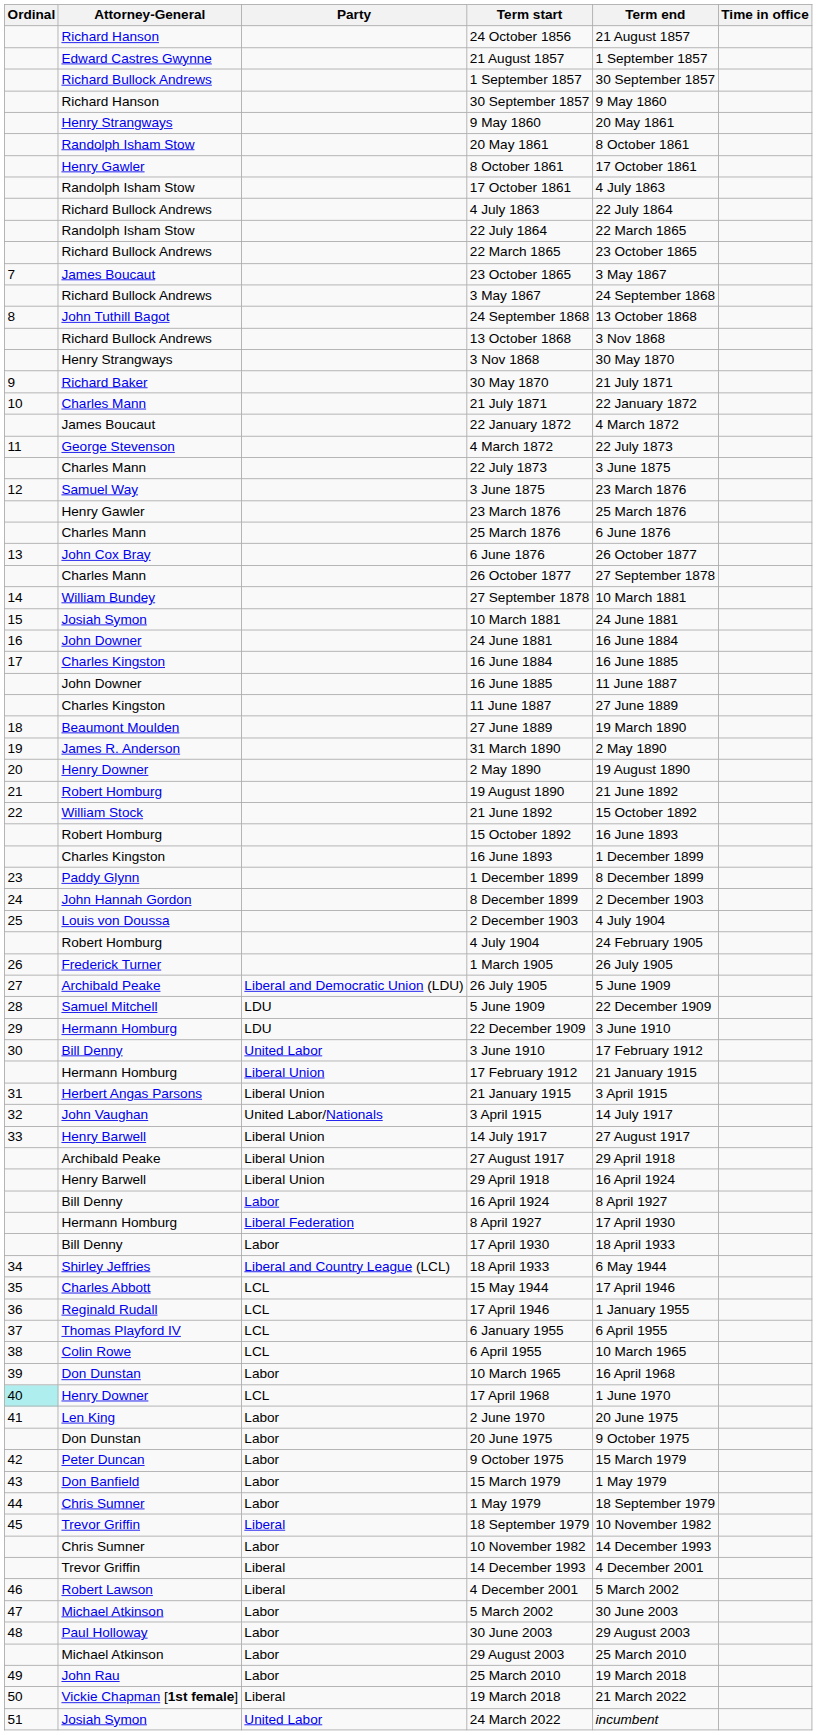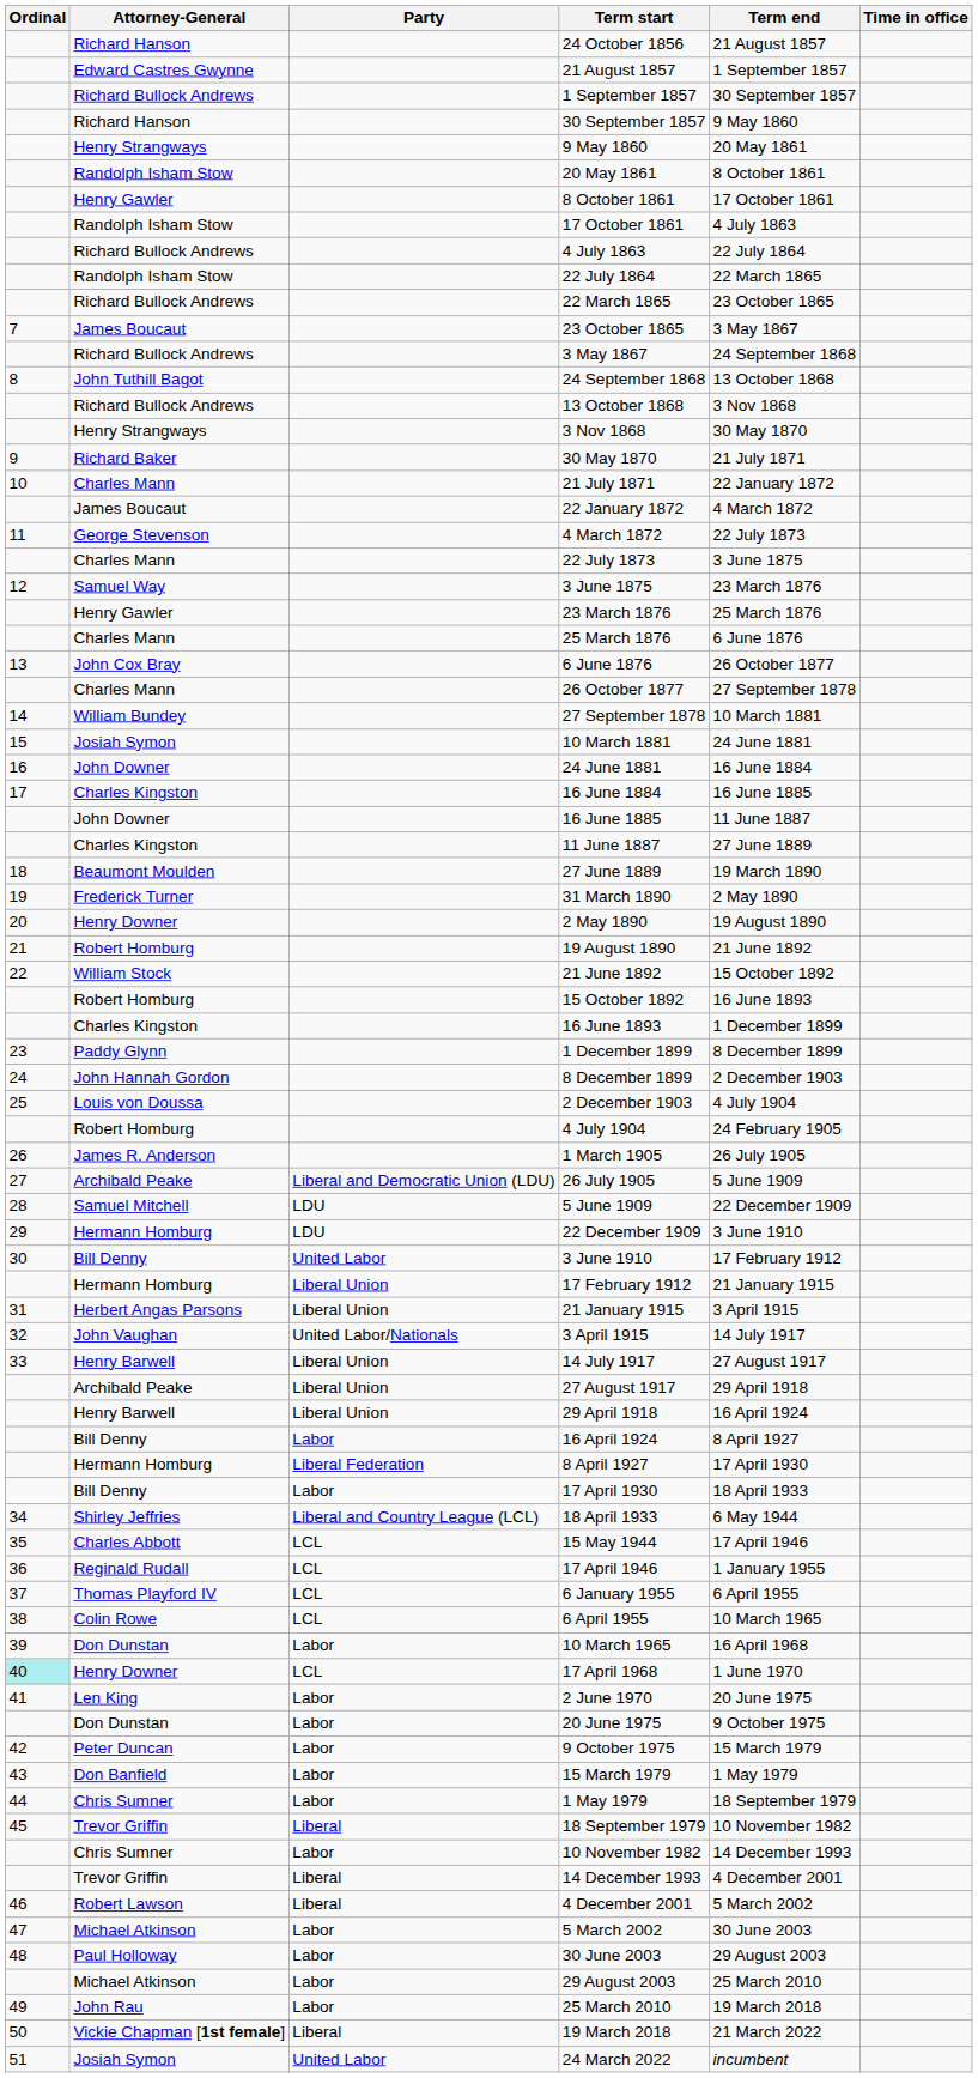 <table class="wikitable sortable">
 <tr>
 <th>Ordinal</th>
 <th>Attorney-General</th>
 <th>Party</th>
 <th>Term start</th>
 <th>Term end</th>
 <th>Time in office</th>
 </tr>
 <tr>
 <td align=center></td>
 <td data-sort-value="Hanson, Richard"><a href='#'>Richard Hanson</a></td>
 <td></td>
 <td>24 October 1856</td>
 <td>21 August 1857</td>
 <td></td>
 </tr>
 <tr>
 <td align=center></td>
 <td data-sort-value="Gwynne"><a href='#'>Edward Castres Gwynne</a></td>
 <td></td>
 <td>21 August 1857</td>
 <td>1 September 1857</td>
 <td></td>
 </tr>
 <tr>
 <td align=center></td>
 <td data-sort-value="Andrews"><a href='#'>Richard Bullock Andrews</a></td>
 <td></td>
 <td>1 September 1857</td>
 <td>30 September 1857</td>
 <td></td>
 </tr>
 <tr>
 <td align=center></td>
 <td data-sort-value="Hanson">Richard Hanson</td>
 <td></td>
 <td>30 September 1857</td>
 <td>9 May 1860</td>
 <td></td>
 </tr>
 <tr>
 <td align=center></td>
 <td data-sort-value="Strangways"><a href='#'>Henry Strangways</a></td>
 <td></td>
 <td>9 May 1860</td>
 <td>20 May 1861</td>
 <td></td>
 </tr>
 <tr>
 <td align=center></td>
 <td data-sort-value="Stow"><a href='#'>Randolph Isham Stow</a></td>
 <td></td>
 <td>20 May 1861</td>
 <td>8 October 1861</td>
 <td></td>
 </tr>
 <tr>
 <td align=center></td>
 <td data-sort-value="Gawler"><a href='#'>Henry Gawler</a></td>
 <td></td>
 <td>8 October 1861</td>
 <td>17 October 1861</td>
 <td></td>
 </tr>
 <tr>
 <td align=center></td>
 <td data-sort-value="Stow">Randolph Isham Stow</td>
 <td></td>
 <td>17 October 1861</td>
 <td>4 July 1863</td>
 <td></td>
 </tr>
 <tr>
 <td align=center></td>
 <td data-sort-value="Andrews">Richard Bullock Andrews</td>
 <td></td>
 <td>4 July 1863</td>
 <td>22 July 1864</td>
 <td></td>
 </tr>
 <tr>
 <td align=center></td>
 <td data-sort-value="Stow">Randolph Isham Stow</td>
 <td></td>
 <td>22 July 1864</td>
 <td>22 March 1865</td>
 <td></td>
 </tr>
 <tr>
 <td align=center></td>
 <td data-sort-value="Andrews">Richard Bullock Andrews</td>
 <td></td>
 <td>22 March 1865</td>
 <td>23 October 1865</td>
 <td></td>
 </tr>
 <tr>
 <td>7</td>
 <td data-sort-value="Boucaut"><a href='#'>James Boucaut</a></td>
 <td></td>
 <td>23 October 1865</td>
 <td>3 May 1867</td>
 <td></td>
 </tr>
 <tr>
 <td align=center></td>
 <td data-sort-value="Andrews">Richard Bullock Andrews</td>
 <td></td>
 <td>3 May 1867</td>
 <td>24 September 1868</td>
 <td></td>
 </tr>
 <tr>
 <td>8</td>
 <td data-sort-value="Bagot"><a href='#'>John Tuthill Bagot</a></td>
 <td></td>
 <td>24 September 1868</td>
 <td>13 October 1868</td>
 <td></td>
 </tr>
 <tr>
 <td align=center></td>
 <td data-sort-value="Andrews">Richard Bullock Andrews</td>
 <td></td>
 <td>13 October 1868</td>
 <td>3 Nov 1868</td>
 <td></td>
 </tr>
 <tr>
 <td align=center></td>
 <td data-sort-value="Strangways">Henry Strangways</td>
 <td></td>
 <td>3 Nov 1868</td>
 <td>30 May 1870</td>
 <td></td>
 </tr>
 <tr>
 <td>9</td>
 <td data-sort-value="Baker"><a href='#'>Richard Baker</a></td>
 <td></td>
 <td>30 May 1870</td>
 <td>21 July 1871</td>
 <td></td>
 </tr>
 <tr>
 <td>10</td>
 <td data-sort-value="Mann"><a href='#'>Charles Mann</a></td>
 <td></td>
 <td>21 July 1871</td>
 <td>22 January 1872</td>
 <td></td>
 </tr>
 <tr>
 <td align=center></td>
 <td data-sort-value="Boucaut">James Boucaut</td>
 <td></td>
 <td>22 January 1872</td>
 <td>4 March 1872</td>
 <td></td>
 </tr>
 <tr>
 <td>11</td>
 <td data-sort-value="Stevenson"><a href='#'>George Stevenson</a></td>
 <td></td>
 <td>4 March 1872</td>
 <td>22 July 1873</td>
 <td></td>
 </tr>
 <tr>
 <td align=center></td>
 <td data-sort-value="Mann">Charles Mann</td>
 <td></td>
 <td>22 July 1873</td>
 <td>3 June 1875</td>
 <td></td>
 </tr>
 <tr>
 <td>12</td>
 <td data-sort-value="Way"><a href='#'>Samuel Way</a></td>
 <td></td>
 <td>3 June 1875</td>
 <td>23 March 1876</td>
 <td></td>
 </tr>
 <tr>
 <td align=center></td>
 <td data-sort-value="Gawler">Henry Gawler</td>
 <td></td>
 <td>23 March 1876</td>
 <td>25 March 1876</td>
 </tr>
 <tr>
 <td align=center></td>
 <td data-sort-value="Mann">Charles Mann</td>
 <td></td>
 <td>25 March 1876</td>
 <td>6 June 1876</td>
 <td></td>
 </tr>
 <tr>
 <td>13</td>
 <td data-sort-value="Bray"><a href='#'>John Cox Bray</a></td>
 <td></td>
 <td>6 June 1876</td>
 <td>26 October 1877</td>
 <td></td>
 </tr>
 <tr>
 <td align=center></td>
 <td data-sort-value="Mann">Charles Mann</td>
 <td></td>
 <td>26 October 1877</td>
 <td>27 September 1878</td>
 <td></td>
 </tr>
 <tr>
 <td>14</td>
 <td data-sort-value="Bundey"><a href='#'>William Bundey</a></td>
 <td></td>
 <td>27 September 1878</td>
 <td>10 March 1881</td>
 <td></td>
 </tr>
 <tr>
 <td>15</td>
 <td data-sort-value="Symon"><a href='#'>Josiah Symon</a></td>
 <td></td>
 <td>10 March 1881</td>
 <td>24 June 1881</td>
 <td></td>
 </tr>
 <tr>
 <td>16</td>
 <td data-sort-value="Downer, John"><a href='#'>John Downer</a></td>
 <td></td>
 <td>24 June 1881</td>
 <td>16 June 1884</td>
 <td></td>
 </tr>
 <tr>
 <td>17</td>
 <td data-sort-value="Kingston"><a href='#'>Charles Kingston</a></td>
 <td></td>
 <td>16 June 1884</td>
 <td>16 June 1885</td>
 <td></td>
 </tr>
 <tr>
 <td align=center></td>
 <td data-sort-value="Downer, John">John Downer</td>
 <td></td>
 <td>16 June 1885</td>
 <td>11 June 1887</td>
 <td></td>
 </tr>
 <tr>
 <td align=center></td>
 <td data-sort-value="Kingston">Charles Kingston</td>
 <td></td>
 <td>11 June 1887</td>
 <td>27 June 1889</td>
 <td></td>
 </tr>
 <tr>
 <td>18</td>
 <td data-sort-value="Moulden"><a href='#'>Beaumont Moulden</a></td>
 <td></td>
 <td>27 June 1889</td>
 <td>19 March 1890</td>
 <td></td>
 </tr>
 <tr>
 <td>19</td>
-<td data-sort-value="Anderson, James"><a href='#'>James R. Anderson</a></td>
+<td data-sort-value="Turner"><a href='#'>Frederick Turner</a></td>
 <td></td>
 <td>31 March 1890</td>
 <td>2 May 1890</td>
 <td></td>
 </tr>
 <tr>
 <td>20</td>
 <td data-sort-value="Downer, Henry"><a href='#'>Henry Downer</a></td>
 <td></td>
 <td>2 May 1890</td>
 <td>19 August 1890</td>
 <td></td>
 </tr>
 <tr>
 <td>21</td>
 <td data-sort-value="Homburg, Robert"><a href='#'>Robert Homburg</a></td>
 <td></td>
 <td>19 August 1890</td>
 <td>21 June 1892</td>
 <td></td>
 </tr>
 <tr>
 <td>22</td>
 <td data-sort-value="Stock"><a href='#'>William Stock</a></td>
 <td></td>
 <td>21 June 1892</td>
 <td>15 October 1892</td>
 <td></td>
 </tr>
 <tr>
 <td align=center></td>
 <td data-sort-value="Homburg, Robert">Robert Homburg</td>
 <td></td>
 <td>15 October 1892</td>
 <td>16 June 1893</td>
 <td></td>
 </tr>
 <tr>
 <td align=center></td>
 <td data-sort-value="Kingston">Charles Kingston</td>
 <td></td>
 <td>16 June 1893</td>
 <td>1 December 1899</td>
 <td></td>
 </tr>
 <tr>
 <td>23</td>
 <td data-sort-value="Glynn"><a href='#'>Paddy Glynn</a></td>
 <td></td>
 <td>1 December 1899</td>
 <td>8 December 1899</td>
 <td></td>
 </tr>
 <tr>
 <td>24</td>
 <td data-sort-value="Gordon"><a href='#'>John Hannah Gordon</a></td>
 <td></td>
 <td>8 December 1899</td>
 <td>2 December 1903</td>
 <td></td>
 </tr>
 <tr>
 <td>25</td>
 <td data-sort-value="von Doussa"><a href='#'>Louis von Doussa</a></td>
 <td></td>
 <td>2 December 1903</td>
 <td>4 July 1904</td>
 <td></td>
 </tr>
 <tr>
 <td align=center></td>
 <td data-sort-value="Homburg, Robert">Robert Homburg</td>
 <td></td>
 <td>4 July 1904</td>
 <td>24 February 1905</td>
 <td></td>
 </tr>
 <tr>
 <td>26</td>
-<td data-sort-value="Turner"><a href='#'>Frederick Turner</a></td>
+<td data-sort-value="Anderson, James"><a href='#'>James R. Anderson</a></td>
 <td></td>
 <td>1 March 1905</td>
 <td>26 July 1905</td>
 <td></td>
 </tr>
 <tr>
 <td>27</td>
 <td data-sort-value="Peake"><a href='#'>Archibald Peake</a></td>
 <td><a href='#'>Liberal and Democratic Union</a> (LDU)</td>
 <td>26 July 1905</td>
 <td>5 June 1909</td>
 <td></td>
 </tr>
 <tr>
 <td>28</td>
 <td data-sort-value="Mitchell"><a href='#'>Samuel Mitchell</a></td>
 <td>LDU</td>
 <td>5 June 1909</td>
 <td>22 December 1909</td>
 <td></td>
 </tr>
 <tr>
 <td>29</td>
 <td data-sort-value="Homburg, Hermann"><a href='#'>Hermann Homburg</a></td>
 <td>LDU</td>
 <td>22 December 1909</td>
 <td>3 June 1910</td>
 <td></td>
 </tr>
 <tr>
 <td>30</td>
 <td data-sort-value="Denny"><a href='#'>Bill Denny</a></td>
 <td><a href='#'>United Labor</a></td>
 <td>3 June 1910</td>
 <td>17 February 1912</td>
 <td></td>
 </tr>
 <tr>
 <td align=center></td>
 <td data-sort-value="Homburg, Hermann">Hermann Homburg</td>
 <td><a href='#'>Liberal Union</a></td>
 <td>17 February 1912</td>
 <td>21 January 1915</td>
 <td></td>
 </tr>
 <tr>
 <td>31</td>
 <td data-sort-value="Parsons"><a href='#'>Herbert Angas Parsons</a></td>
 <td>Liberal Union</td>
 <td>21 January 1915</td>
 <td>3 April 1915</td>
 <td></td>
 </tr>
 <tr>
 <td>32</td>
 <td data-sort-value="Vaughan"><a href='#'>John Vaughan</a></td>
 <td>United Labor/<a href='#'>Nationals</a></td>
 <td>3 April 1915</td>
 <td>14 July 1917</td>
 <td></td>
 </tr>
 <tr>
 <td>33</td>
 <td data-sort-value="Barwell"><a href='#'>Henry Barwell</a></td>
 <td>Liberal Union</td>
 <td>14 July 1917</td>
 <td>27 August 1917</td>
 <td></td>
 </tr>
 <tr>
 <td align=center></td>
 <td data-sort-value="Peake">Archibald Peake</td>
 <td>Liberal Union</td>
 <td>27 August 1917</td>
 <td>29 April 1918</td>
 <td></td>
 </tr>
 <tr>
 <td align=center></td>
 <td data-sort-value="Barwell">Henry Barwell</td>
 <td>Liberal Union</td>
 <td>29 April 1918</td>
 <td>16 April 1924</td>
 <td></td>
 </tr>
 <tr>
 <td align=center></td>
 <td data-sort-value="Denny">Bill Denny</td>
 <td><a href='#'>Labor</a></td>
 <td>16 April 1924</td>
 <td>8 April 1927</td>
 <td></td>
 </tr>
 <tr>
 <td align=center></td>
 <td data-sort-value="Homburg, Hermann">Hermann Homburg</td>
 <td><a href='#'>Liberal Federation</a></td>
 <td>8 April 1927</td>
 <td>17 April 1930</td>
 <td></td>
 </tr>
 <tr>
 <td align=center></td>
 <td data-sort-value="Denny">Bill Denny</td>
 <td>Labor</td>
 <td>17 April 1930</td>
 <td>18 April 1933</td>
 <td></td>
 </tr>
 <tr>
 <td>34</td>
 <td data-sort-value="Jeffries"><a href='#'>Shirley Jeffries</a></td>
 <td><a href='#'>Liberal and Country League</a> (LCL)</td>
 <td>18 April 1933</td>
 <td>6 May 1944</td>
 <td align=right></td>
 </tr>
 <tr>
 <td>35</td>
 <td data-sort-value="Abbott"><a href='#'>Charles Abbott</a></td>
 <td>LCL</td>
 <td>15 May 1944</td>
 <td>17 April 1946</td>
 <td></td>
 </tr>
 <tr>
 <td>36</td>
 <td data-sort-value="Rudall"><a href='#'>Reginald Rudall</a></td>
 <td>LCL</td>
 <td>17 April 1946</td>
 <td>1 January 1955</td>
 <td></td>
 </tr>
 <tr>
 <td>37</td>
 <td data-sort-value="Playford IV"><a href='#'>Thomas Playford IV</a></td>
 <td>LCL</td>
 <td>6 January 1955</td>
 <td>6 April 1955</td>
 <td></td>
 </tr>
 <tr>
 <td>38</td>
 <td data-sort-value="Rowe"><a href='#'>Colin Rowe</a></td>
 <td>LCL</td>
 <td>6 April 1955</td>
 <td>10 March 1965</td>
 <td></td>
 </tr>
 <tr>
 <td>39</td>
 <td data-sort-value="Dunstan"><a href='#'>Don Dunstan</a></td>
 <td>Labor</td>
 <td>10 March 1965</td>
 <td>16 April 1968</td>
 <td></td>
 </tr>
 <tr>
 <td style="background: paleturquoise;">40</td>
 <td data-sort-value="Downer, Henry"><a href='#'>Henry Downer</a></td>
 <td>LCL</td>
 <td>17 April 1968</td>
 <td>1 June 1970</td>
 <td></td>
 </tr>
 <tr>
 <td>41</td>
 <td data-sort-value="King"><a href='#'>Len King</a></td>
 <td>Labor</td>
 <td>2 June 1970</td>
 <td>20 June 1975</td>
 <td></td>
 </tr>
 <tr>
 <td align=center></td>
 <td data-sort-value="Dunstan">Don Dunstan</td>
 <td>Labor</td>
 <td>20 June 1975</td>
 <td>9 October 1975</td>
 <td align=right></td>
 </tr>
 <tr>
 <td>42</td>
 <td data-sort-value="Duncan"><a href='#'>Peter Duncan</a></td>
 <td>Labor</td>
 <td>9 October 1975</td>
 <td>15 March 1979</td>
 <td></td>
 </tr>
 <tr>
 <td>43</td>
 <td data-sort-value="Banfield"><a href='#'>Don Banfield</a></td>
 <td>Labor</td>
 <td>15 March 1979</td>
 <td>1 May 1979</td>
 <td></td>
 </tr>
 <tr>
 <td>44</td>
 <td data-sort-value="Sumner"><a href='#'>Chris Sumner</a></td>
 <td>Labor</td>
 <td>1 May 1979</td>
 <td>18 September 1979</td>
 <td></td>
 </tr>
 <tr>
 <td>45</td>
 <td data-sort-value="Griffin"><a href='#'>Trevor Griffin</a></td>
 <td><a href='#'>Liberal</a></td>
 <td>18 September 1979</td>
 <td>10 November 1982</td>
 <td></td>
 </tr>
 <tr>
 <td align=center></td>
 <td data-sort-value="Sumner">Chris Sumner</td>
 <td>Labor</td>
 <td>10 November 1982</td>
 <td>14 December 1993</td>
 <td></td>
 </tr>
 <tr>
 <td align=center></td>
 <td data-sort-value="Griffin">Trevor Griffin</td>
 <td>Liberal</td>
 <td>14 December 1993</td>
 <td>4 December 2001</td>
 <td></td>
 </tr>
 <tr>
 <td>46</td>
 <td data-sort-value="Lawson"><a href='#'>Robert Lawson</a></td>
 <td>Liberal</td>
 <td>4 December 2001</td>
 <td>5 March 2002</td>
 <td></td>
 </tr>
 <tr>
 <td>47</td>
 <td data-sort-value="Atkinson"><a href='#'>Michael Atkinson</a></td>
 <td>Labor</td>
 <td>5 March 2002</td>
 <td>30 June 2003</td>
 <td></td>
 </tr>
 <tr>
 <td>48</td>
 <td data-sort-value="Holloway"><a href='#'>Paul Holloway</a></td>
 <td>Labor</td>
 <td>30 June 2003</td>
 <td>29 August 2003</td>
 <td></td>
 </tr>
 <tr>
 <td align=center></td>
 <td data-sort-value="Atkinson">Michael Atkinson</td>
 <td>Labor</td>
 <td>29 August 2003</td>
 <td>25 March 2010</td>
 <td></td>
 </tr>
 <tr>
 <td>49</td>
 <td data-sort-value="Rau"><a href='#'>John Rau</a></td>
 <td>Labor</td>
 <td>25 March 2010</td>
 <td>19 March 2018</td>
 <td></td>
 </tr>
 <tr>
 <td>50</td>
 <td data-sort-value="Chapman"><a href='#'>Vickie Chapman</a> [<strong>1st female</strong>]</td>
 <td>Liberal</td>
 <td>19 March 2018</td>
 <td>21 March 2022</td>
 <td></td>
 </tr>
 <tr>
 <td>51</td>
 <td data-sort-value="Symon"><a href='#'>Josiah Symon</a></td>
 <td><a href='#'>United Labor</a></td>
 <td>24 March 2022</td>
 <td><em>incumbent</em></td>
 <td align=right></td>
 </tr>
 </table>
